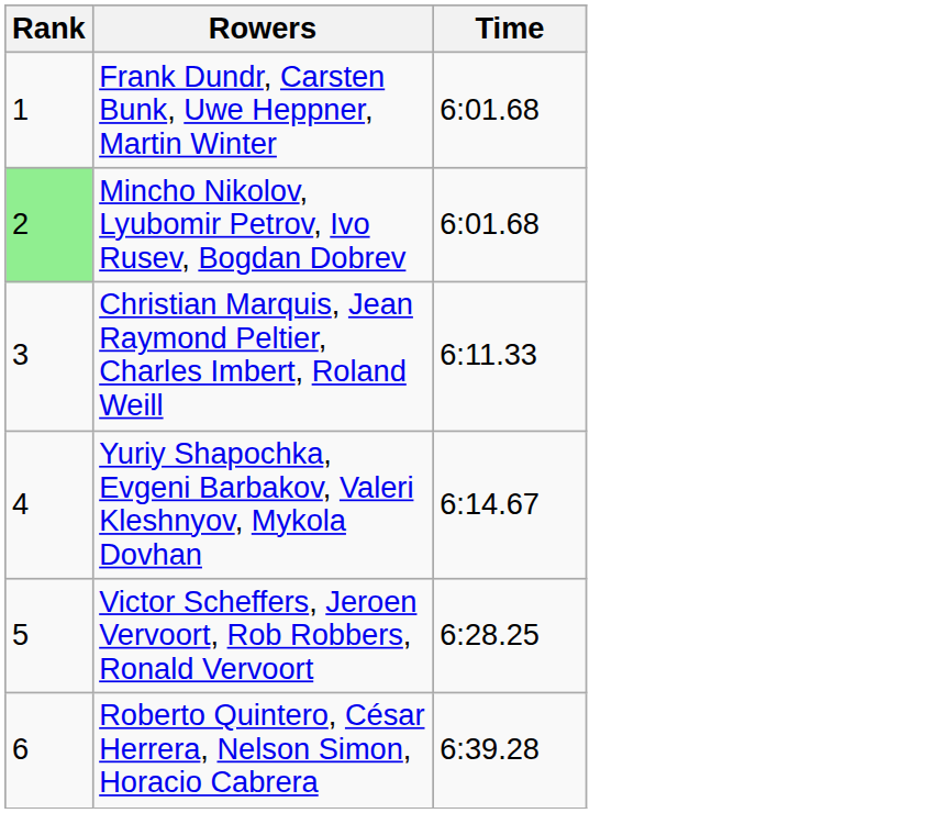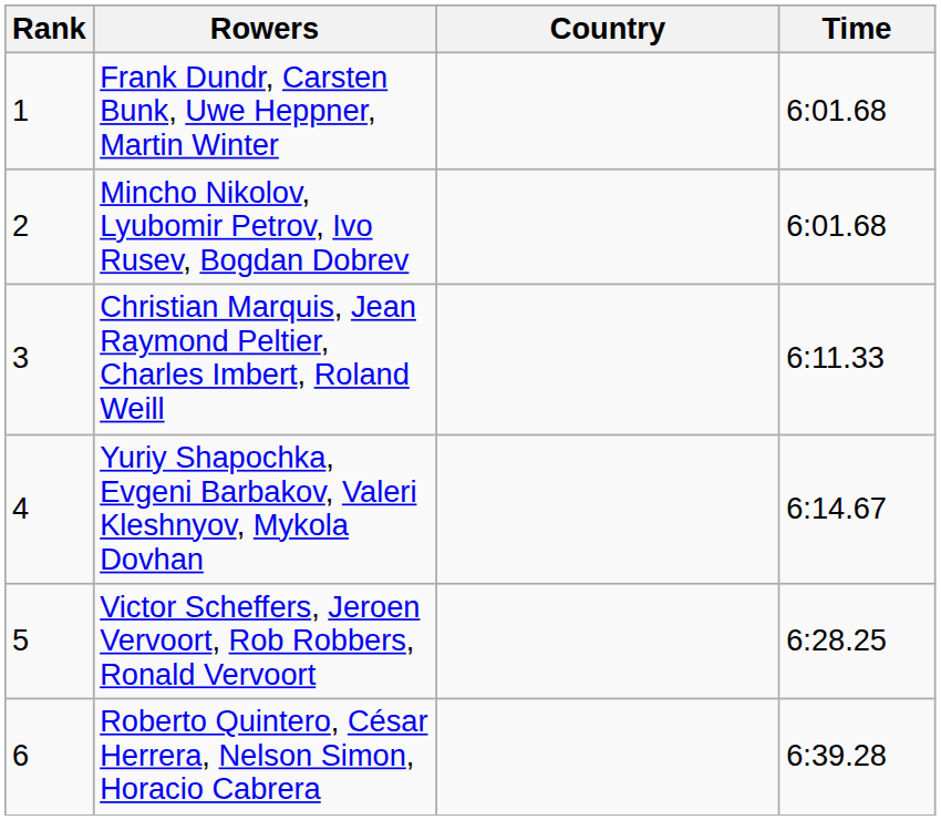 <table class="wikitable">
 <tr>
 <th width=25>Rank</th>
 <th width=175>Rowers</th>
+<th width=175>Country</th>
 <th width=75>Time</th>
 </tr>
 <tr>
 <td>1</td>
 <td><a href='#'>Frank Dundr</a>, <a href='#'>Carsten Bunk</a>, <a href='#'>Uwe Heppner</a>, <a href='#'>Martin Winter</a></td>
+<td></td>
 <td>6:01.68</td>
 </tr>
 <tr>
-<td style="background: lightgreen;">2</td>
+<td>2</td>
 <td><a href='#'>Mincho Nikolov</a>, <a href='#'>Lyubomir Petrov</a>, <a href='#'>Ivo Rusev</a>, <a href='#'>Bogdan Dobrev</a></td>
+<td></td>
 <td>6:01.68</td>
 </tr>
 <tr>
 <td>3</td>
 <td><a href='#'>Christian Marquis</a>, <a href='#'>Jean Raymond Peltier</a>, <a href='#'>Charles Imbert</a>, <a href='#'>Roland Weill</a></td>
+<td></td>
 <td>6:11.33</td>
 </tr>
 <tr>
 <td>4</td>
 <td><a href='#'>Yuriy Shapochka</a>, <a href='#'>Evgeni Barbakov</a>, <a href='#'>Valeri Kleshnyov</a>, <a href='#'>Mykola Dovhan</a></td>
+<td></td>
 <td>6:14.67</td>
 </tr>
 <tr>
 <td>5</td>
 <td><a href='#'>Victor Scheffers</a>, <a href='#'>Jeroen Vervoort</a>, <a href='#'>Rob Robbers</a>, <a href='#'>Ronald Vervoort</a></td>
+<td></td>
 <td>6:28.25</td>
 </tr>
 <tr>
 <td>6</td>
 <td><a href='#'>Roberto Quintero</a>, <a href='#'>César Herrera</a>, <a href='#'>Nelson Simon</a>, <a href='#'>Horacio Cabrera</a></td>
+<td></td>
 <td>6:39.28</td>
 </tr>
 </table>
